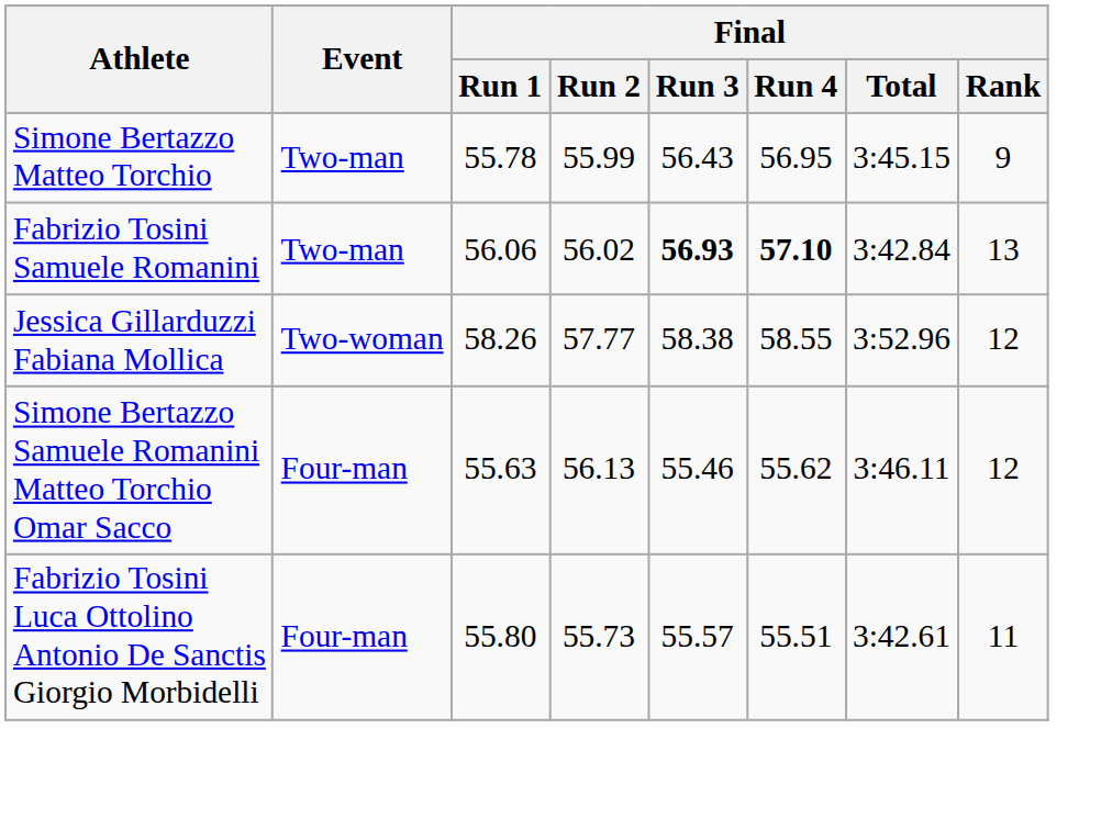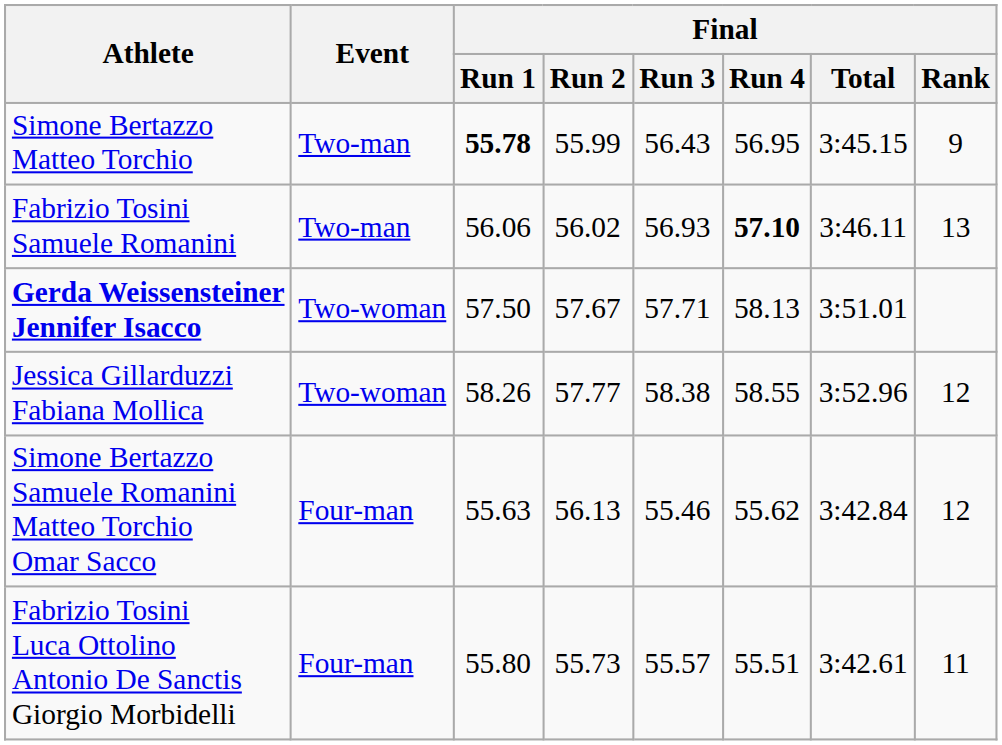 <table class="wikitable" style="font-size:90%">
 <tr>
 <th rowspan="2">Athlete</th>
 <th rowspan="2">Event</th>
 <th colspan="6">Final</th>
 </tr>
 <tr>
 <th>Run 1</th>
 <th>Run 2</th>
 <th>Run 3</th>
 <th>Run 4</th>
 <th>Total</th>
 <th>Rank</th>
 </tr>
 <tr>
 <td><a href='#'>Simone Bertazzo</a><br><a href='#'>Matteo Torchio</a></td>
 <td><a href='#'>Two-man</a></td>
-<td align="center">55.78</td>
+<td align="center"><strong>55.78</strong></td>
 <td align="center">55.99</td>
 <td align="center">56.43</td>
 <td align="center">56.95</td>
 <td align="center">3:45.15</td>
 <td align="center">9</td>
 </tr>
 <tr>
 <td><a href='#'>Fabrizio Tosini</a><br><a href='#'>Samuele Romanini</a></td>
 <td><a href='#'>Two-man</a></td>
 <td align="center">56.06</td>
 <td align="center">56.02</td>
-<td align="center"><strong>56.93</strong></td>
+<td align="center">56.93</td>
 <td align="center"><strong>57.10</strong></td>
-<td align="center">3:42.84</td>
+<td align="center">3:46.11</td>
 <td align="center">13</td>
+</tr>
+<tr>
+<td><strong><a href='#'>Gerda Weissensteiner</a><br><a href='#'>Jennifer Isacco</a></strong></td>
+<td><a href='#'>Two-woman</a></td>
+<td align="center">57.50</td>
+<td align="center">57.67</td>
+<td align="center">57.71</td>
+<td align="center">58.13</td>
+<td align="center">3:51.01</td>
+<td align="center"></td>
 </tr>
 <tr>
 <td><a href='#'>Jessica Gillarduzzi</a><br><a href='#'>Fabiana Mollica</a></td>
 <td><a href='#'>Two-woman</a></td>
 <td align="center">58.26</td>
 <td align="center">57.77</td>
 <td align="center">58.38</td>
 <td align="center">58.55</td>
 <td align="center">3:52.96</td>
 <td align="center">12</td>
 </tr>
 <tr>
 <td><a href='#'>Simone Bertazzo</a><br><a href='#'>Samuele Romanini</a><br><a href='#'>Matteo Torchio</a><br><a href='#'>Omar Sacco</a></td>
 <td><a href='#'>Four-man</a></td>
 <td align="center">55.63</td>
 <td align="center">56.13</td>
 <td align="center">55.46</td>
 <td align="center">55.62</td>
-<td align="center">3:46.11</td>
+<td align="center">3:42.84</td>
 <td align="center">12</td>
 </tr>
 <tr>
 <td><a href='#'>Fabrizio Tosini</a><br><a href='#'>Luca Ottolino</a><br><a href='#'>Antonio De Sanctis</a><br>Giorgio Morbidelli</td>
 <td><a href='#'>Four-man</a></td>
 <td align="center">55.80</td>
 <td align="center">55.73</td>
 <td align="center">55.57</td>
 <td align="center">55.51</td>
 <td align="center">3:42.61</td>
 <td align="center">11</td>
 </tr>
 </table>
